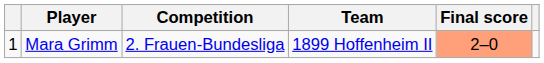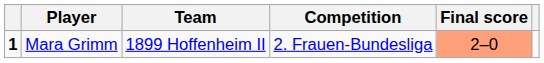 <table class="wikitable" style="text-align:center;">
 <tr>
 <th></th>
 <th>Player</th>
+<th>Team</th>
 <th>Competition</th>
-<th>Team</th>
 <th>Final score</th>
 <th></th>
 </tr>
 <tr>
-<td>1</td>
+<td><strong>1</strong></td>
 <td><a href='#'>Mara Grimm</a></td>
+<td><a href='#'>1899 Hoffenheim II</a></td>
 <td><a href='#'>2. Frauen-Bundesliga</a></td>
-<td><a href='#'>1899 Hoffenheim II</a></td>
 <td style="background: lightsalmon;">2–0</td>
 <td></td>
 </tr>
 </table>
